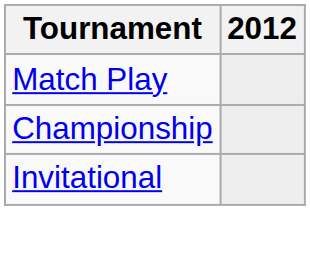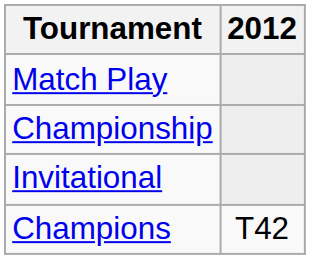 <table class="wikitable" style="text-align:center;">
 <tr>
 <th>Tournament</th>
 <th>2012</th>
 </tr>
 <tr>
 <td align="left"><a href='#'>Match Play</a></td>
 <td style="background:#eeeeee;"></td>
 </tr>
 <tr>
 <td align="left"><a href='#'>Championship</a></td>
 <td style="background:#eeeeee;"></td>
 </tr>
 <tr>
 <td align="left"><a href='#'>Invitational</a></td>
 <td style="background:#eeeeee;"></td>
 </tr>
+<tr>
+<td align="left"><a href='#'>Champions</a></td>
+<td>T42</td>
+</tr>
 </table>
